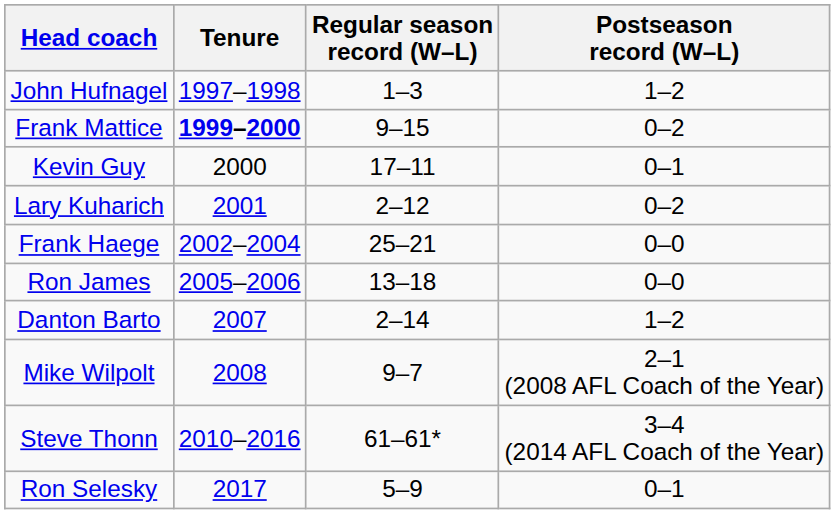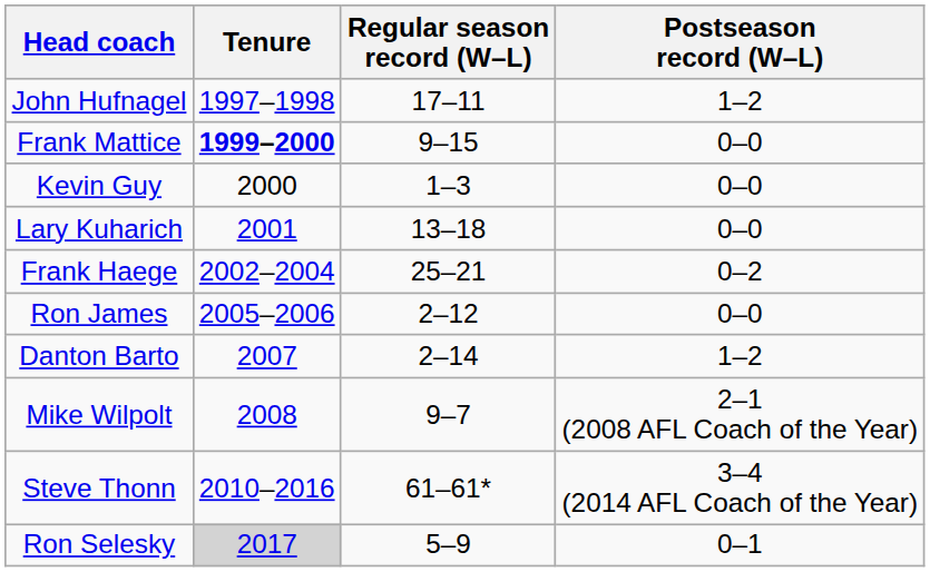 <table class="wikitable" style="text-align:center; font-size:90%;">
 <tr>
 <th><a href='#'>Head coach</a></th>
 <th>Tenure</th>
 <th>Regular season<br>record (W–L)</th>
 <th>Postseason<br>record (W–L)</th>
 </tr>
 <tr>
 <td><a href='#'>John Hufnagel</a></td>
 <td><a href='#'>1997</a>–<a href='#'>1998</a></td>
-<td>1–3</td>
+<td>17–11</td>
 <td>1–2</td>
 </tr>
 <tr>
 <td><a href='#'>Frank Mattice</a></td>
 <td><strong><a href='#'>1999</a>–<a href='#'>2000</a></strong></td>
 <td>9–15</td>
-<td>0–2</td>
+<td>0–0</td>
 </tr>
 <tr>
 <td><a href='#'>Kevin Guy</a></td>
 <td>2000</td>
-<td>17–11</td>
-<td>0–1</td>
+<td>1–3</td>
+<td>0–0</td>
 </tr>
 <tr>
 <td><a href='#'>Lary Kuharich</a></td>
 <td><a href='#'>2001</a></td>
-<td>2–12</td>
-<td>0–2</td>
+<td>13–18</td>
+<td>0–0</td>
 </tr>
 <tr>
 <td><a href='#'>Frank Haege</a></td>
 <td><a href='#'>2002</a>–<a href='#'>2004</a></td>
 <td>25–21</td>
-<td>0–0</td>
+<td>0–2</td>
 </tr>
 <tr>
 <td><a href='#'>Ron James</a></td>
 <td><a href='#'>2005</a>–<a href='#'>2006</a></td>
-<td>13–18</td>
+<td>2–12</td>
 <td>0–0</td>
 </tr>
 <tr>
 <td><a href='#'>Danton Barto</a></td>
 <td><a href='#'>2007</a></td>
 <td>2–14</td>
 <td>1–2</td>
 </tr>
 <tr>
 <td><a href='#'>Mike Wilpolt</a></td>
 <td><a href='#'>2008</a></td>
 <td>9–7</td>
 <td>2–1<br>(2008 AFL Coach of the Year)</td>
 </tr>
 <tr>
 <td><a href='#'>Steve Thonn</a></td>
 <td><a href='#'>2010</a>–<a href='#'>2016</a></td>
 <td>61–61*</td>
 <td>3–4<br>(2014 AFL Coach of the Year)</td>
 </tr>
 <tr>
 <td><a href='#'>Ron Selesky</a></td>
-<td><a href='#'>2017</a></td>
+<td style="background: lightgrey;"><a href='#'>2017</a></td>
 <td>5–9</td>
 <td>0–1</td>
 </tr>
 </table>
